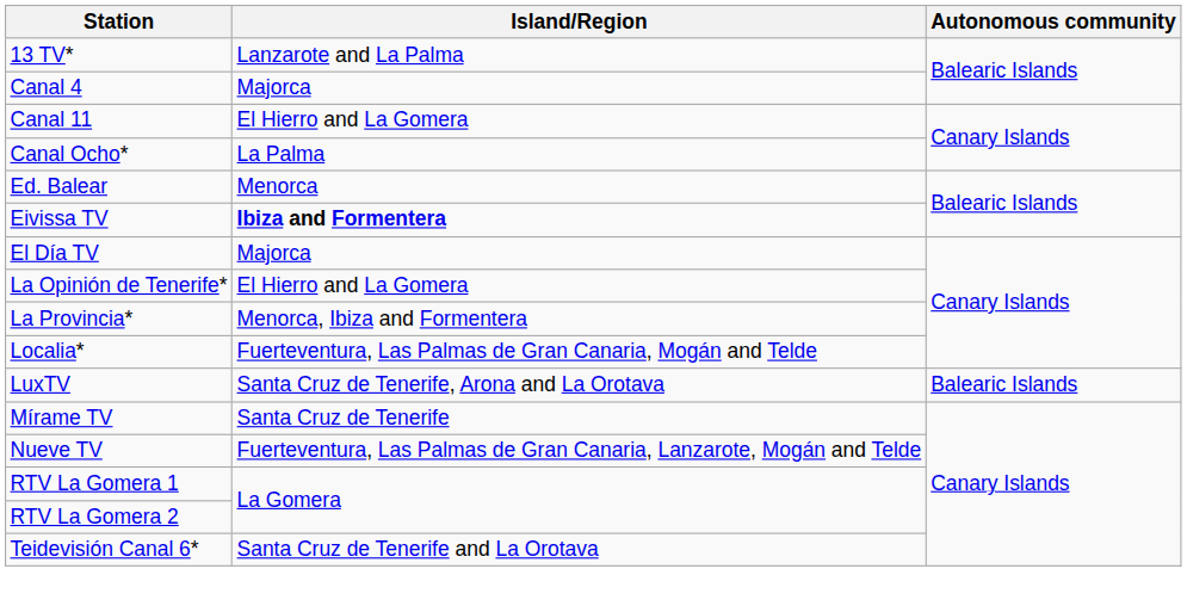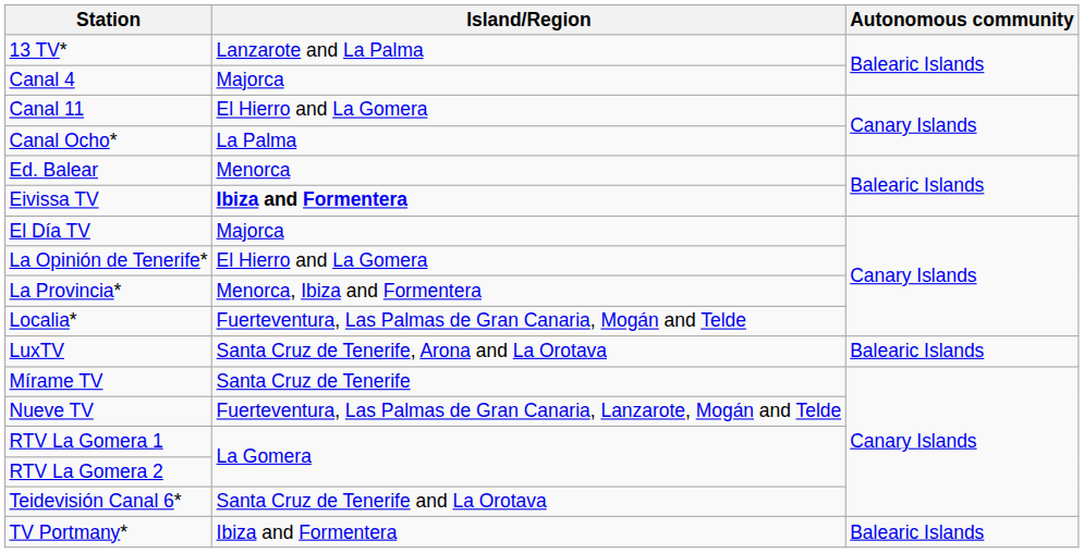 <table class="wikitable">
 <tr>
 <th>Station</th>
 <th>Island/Region</th>
 <th>Autonomous community</th>
 </tr>
 <tr>
 <td><a href='#'>13 TV</a>*</td>
 <td><a href='#'>Lanzarote</a> and <a href='#'>La Palma</a></td>
 <td rowspan="2"><a href='#'>Balearic Islands</a></td>
 </tr>
 <tr>
 <td><a href='#'>Canal 4</a></td>
 <td><a href='#'>Majorca</a></td>
 </tr>
 <tr>
 <td><a href='#'>Canal 11</a></td>
 <td><a href='#'>El Hierro</a> and <a href='#'>La Gomera</a></td>
 <td rowspan="2"><a href='#'>Canary Islands</a></td>
 </tr>
 <tr>
 <td><a href='#'>Canal Ocho</a>*</td>
 <td><a href='#'>La Palma</a></td>
 </tr>
 <tr>
 <td><a href='#'>Ed. Balear</a></td>
 <td><a href='#'>Menorca</a></td>
 <td rowspan="2"><a href='#'>Balearic Islands</a></td>
 </tr>
 <tr>
 <td><a href='#'>Eivissa TV</a></td>
 <td><strong><a href='#'>Ibiza</a> and <a href='#'>Formentera</a></strong></td>
 </tr>
 <tr>
 <td><a href='#'>El Día TV</a></td>
 <td><a href='#'>Majorca</a></td>
 <td rowspan="4"><a href='#'>Canary Islands</a></td>
 </tr>
 <tr>
 <td><a href='#'>La Opinión de Tenerife</a>*</td>
 <td><a href='#'>El Hierro</a> and <a href='#'>La Gomera</a></td>
 </tr>
 <tr>
 <td><a href='#'>La Provincia</a>*</td>
 <td><a href='#'>Menorca</a>, <a href='#'>Ibiza</a> and <a href='#'>Formentera</a></td>
 </tr>
 <tr>
 <td><a href='#'>Localia</a>*</td>
 <td><a href='#'>Fuerteventura</a>, <a href='#'>Las Palmas de Gran Canaria</a>, <a href='#'>Mogán</a> and <a href='#'>Telde</a></td>
 </tr>
 <tr>
 <td><a href='#'>LuxTV</a></td>
 <td><a href='#'>Santa Cruz de Tenerife</a>, <a href='#'>Arona</a> and <a href='#'>La Orotava</a></td>
 <td><a href='#'>Balearic Islands</a></td>
 </tr>
 <tr>
 <td><a href='#'>Mírame TV</a></td>
 <td><a href='#'>Santa Cruz de Tenerife</a></td>
 <td rowspan="5"><a href='#'>Canary Islands</a></td>
 </tr>
 <tr>
 <td><a href='#'>Nueve TV</a></td>
 <td><a href='#'>Fuerteventura</a>, <a href='#'>Las Palmas de Gran Canaria</a>, <a href='#'>Lanzarote</a>, <a href='#'>Mogán</a> and <a href='#'>Telde</a></td>
 </tr>
 <tr>
 <td><a href='#'>RTV La Gomera 1</a></td>
 <td rowspan="2"><a href='#'>La Gomera</a></td>
 </tr>
 <tr>
 <td><a href='#'>RTV La Gomera 2</a></td>
 </tr>
 <tr>
 <td><a href='#'>Teidevisión Canal 6</a>*</td>
 <td><a href='#'>Santa Cruz de Tenerife</a> and <a href='#'>La Orotava</a></td>
 </tr>
+<tr>
+<td><a href='#'>TV Portmany</a>*</td>
+<td><a href='#'>Ibiza</a> and <a href='#'>Formentera</a></td>
+<td><a href='#'>Balearic Islands</a></td>
+</tr>
 </table>
